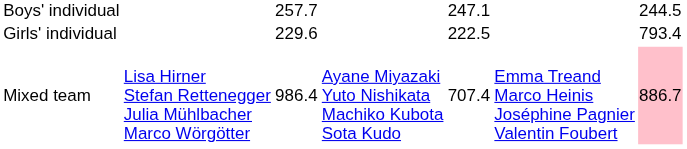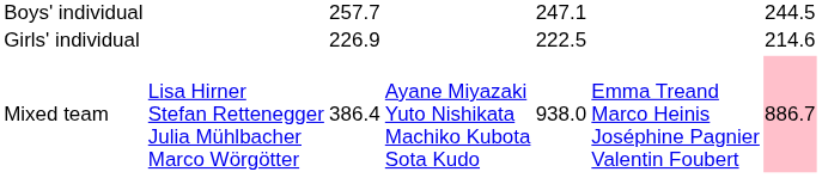 <table>
 <tr>
 <td>Boys' individual<br></td>
 <td></td>
 <td>257.7</td>
 <td></td>
 <td>247.1</td>
 <td></td>
 <td>244.5</td>
 </tr>
 <tr>
 <td>Girls' individual<br></td>
 <td></td>
-<td>229.6</td>
+<td>226.9</td>
 <td></td>
 <td>222.5</td>
 <td></td>
-<td>793.4</td>
+<td>214.6</td>
 </tr>
 <tr>
 <td>Mixed team<br></td>
 <td><br><a href='#'>Lisa Hirner</a><br><a href='#'>Stefan Rettenegger</a><br><a href='#'>Julia Mühlbacher</a><br><a href='#'>Marco Wörgötter</a></td>
-<td>986.4</td>
+<td>386.4</td>
 <td><br><a href='#'>Ayane Miyazaki</a><br><a href='#'>Yuto Nishikata</a><br><a href='#'>Machiko Kubota</a><br><a href='#'>Sota Kudo</a></td>
-<td>707.4</td>
+<td>938.0</td>
 <td><br><a href='#'>Emma Treand</a><br><a href='#'>Marco Heinis</a><br><a href='#'>Joséphine Pagnier</a><br><a href='#'>Valentin Foubert</a></td>
 <td style="background: pink;">886.7</td>
 </tr>
 </table>
